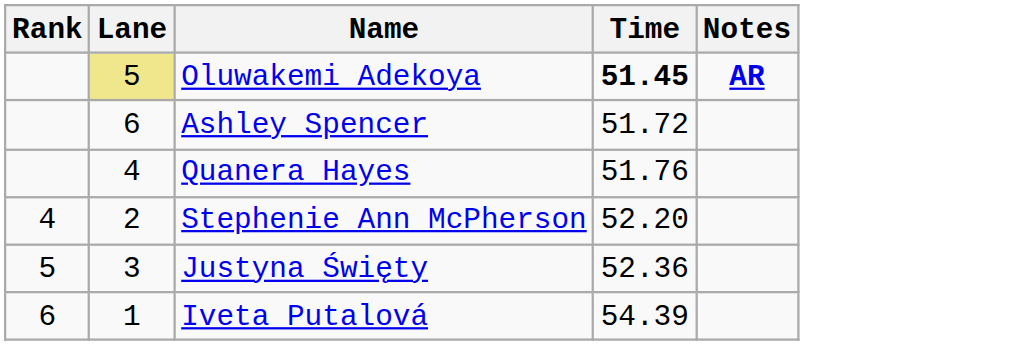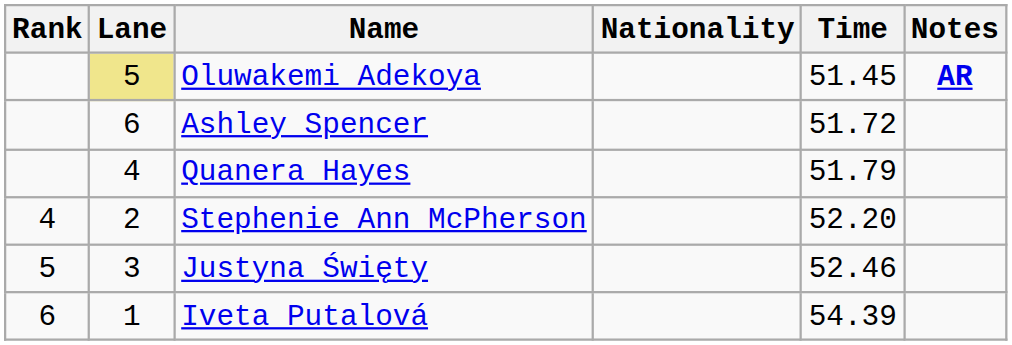 <table class="wikitable sortable" style="text-align:center">
 <tr>
 <th>Rank</th>
 <th>Lane</th>
 <th>Name</th>
+<th>Nationality</th>
 <th>Time</th>
 <th>Notes</th>
 </tr>
 <tr>
 <td></td>
 <td style="background: khaki;">5</td>
 <td align=left><a href='#'>Oluwakemi Adekoya</a></td>
-<td><strong>51.45</strong></td>
+<td align=left></td>
+<td>51.45</td>
 <td><strong><a href='#'>AR</a></strong></td>
 </tr>
 <tr>
 <td></td>
 <td>6</td>
 <td align=left><a href='#'>Ashley Spencer</a></td>
+<td align=left></td>
 <td>51.72</td>
 <td></td>
 </tr>
 <tr>
 <td></td>
 <td>4</td>
 <td align=left><a href='#'>Quanera Hayes</a></td>
-<td>51.76</td>
+<td align=left></td>
+<td>51.79</td>
 <td></td>
 </tr>
 <tr>
 <td>4</td>
 <td>2</td>
 <td align=left><a href='#'>Stephenie Ann McPherson</a></td>
+<td align=left></td>
 <td>52.20</td>
 <td></td>
 </tr>
 <tr>
 <td>5</td>
 <td>3</td>
 <td align=left><a href='#'>Justyna Święty</a></td>
-<td>52.36</td>
+<td align=left></td>
+<td>52.46</td>
 <td></td>
 </tr>
 <tr>
 <td>6</td>
 <td>1</td>
 <td align=left><a href='#'>Iveta Putalová</a></td>
+<td align=left></td>
 <td>54.39</td>
 <td></td>
 </tr>
 </table>
